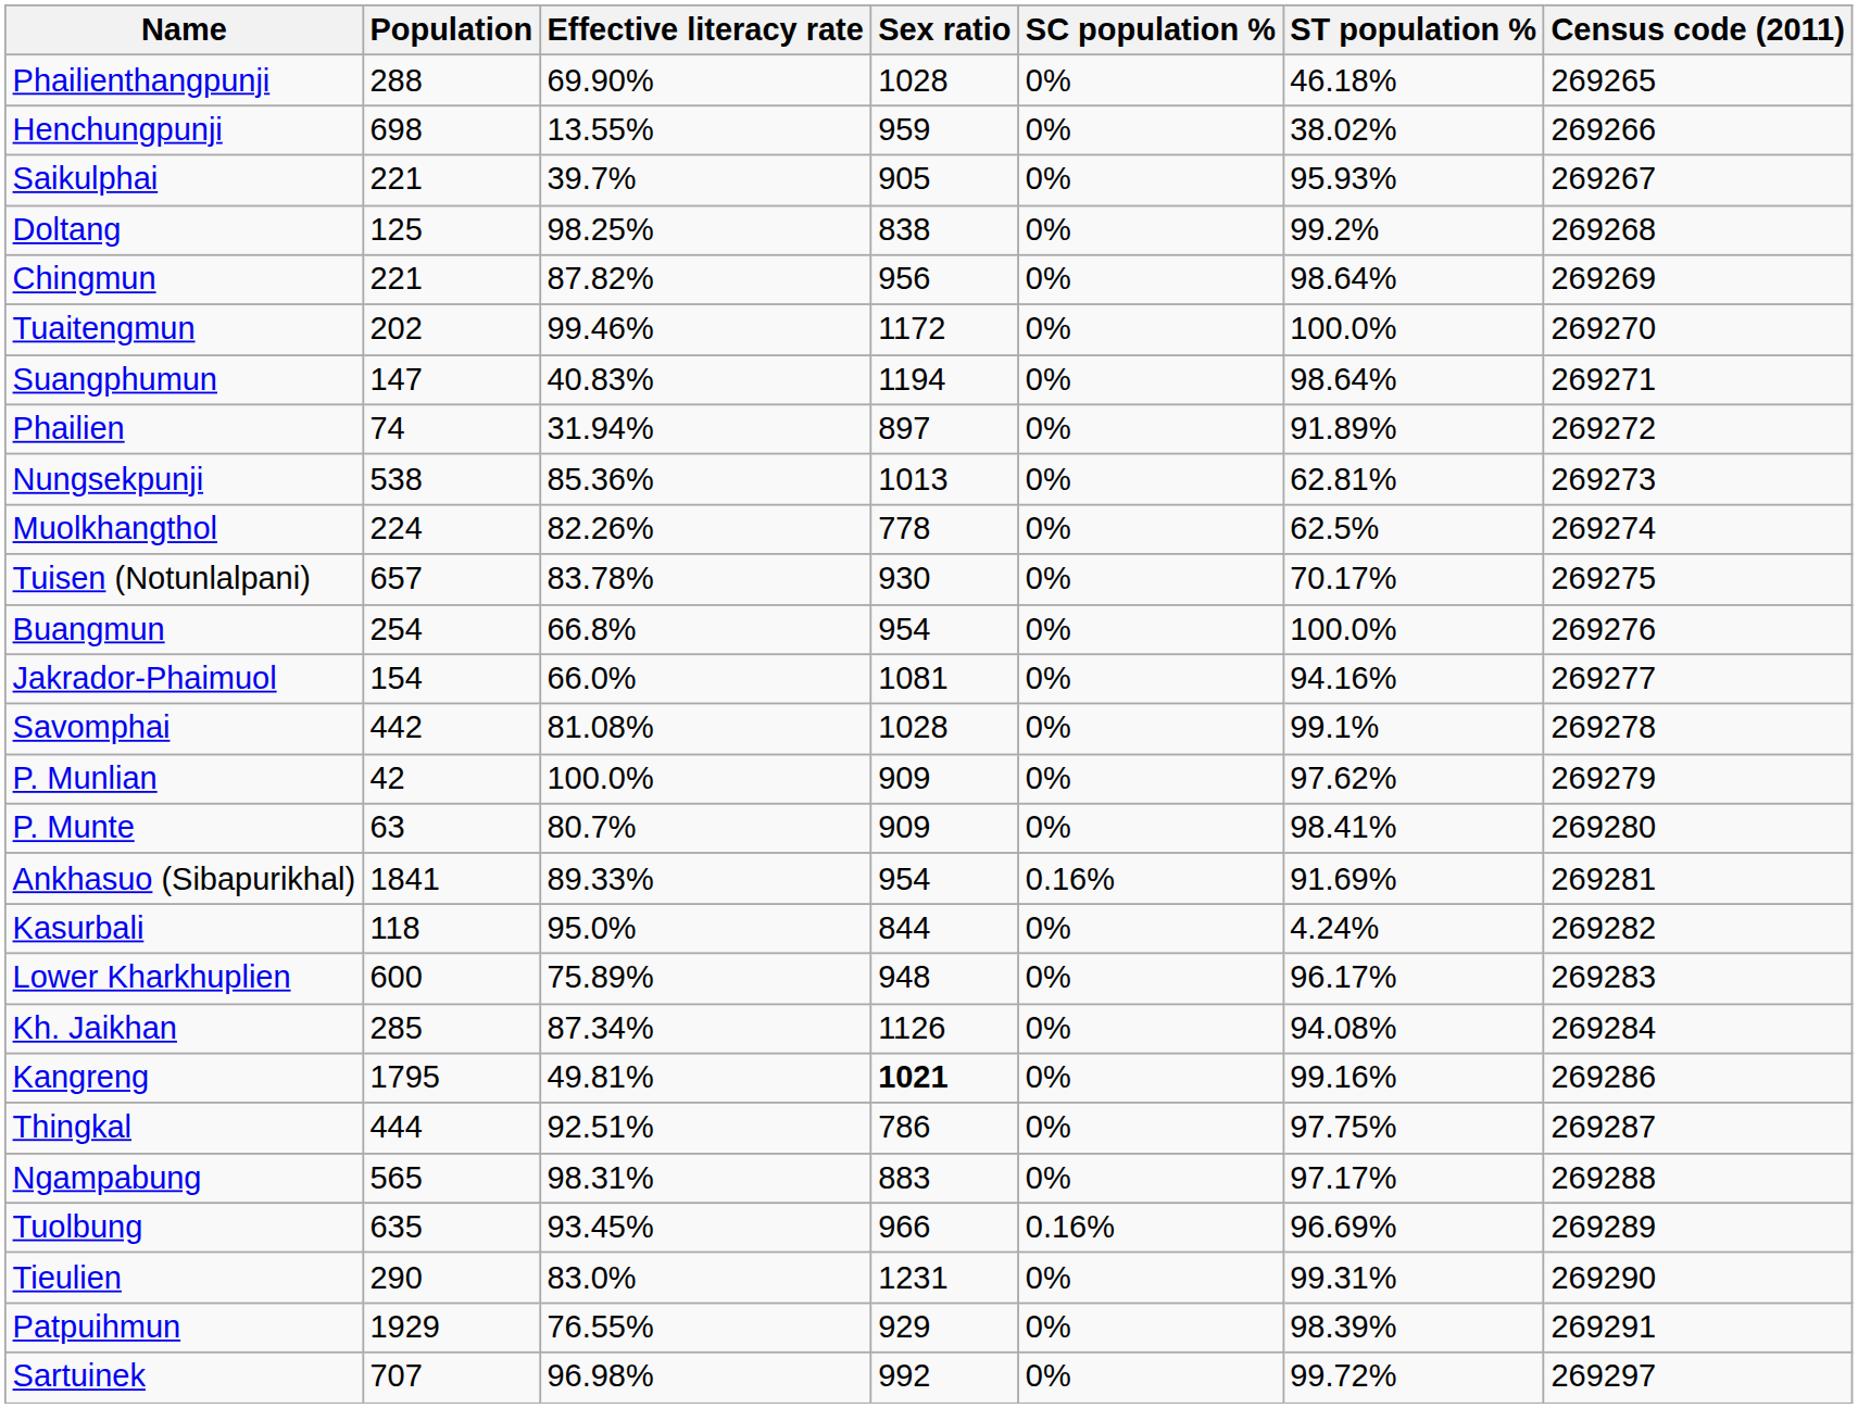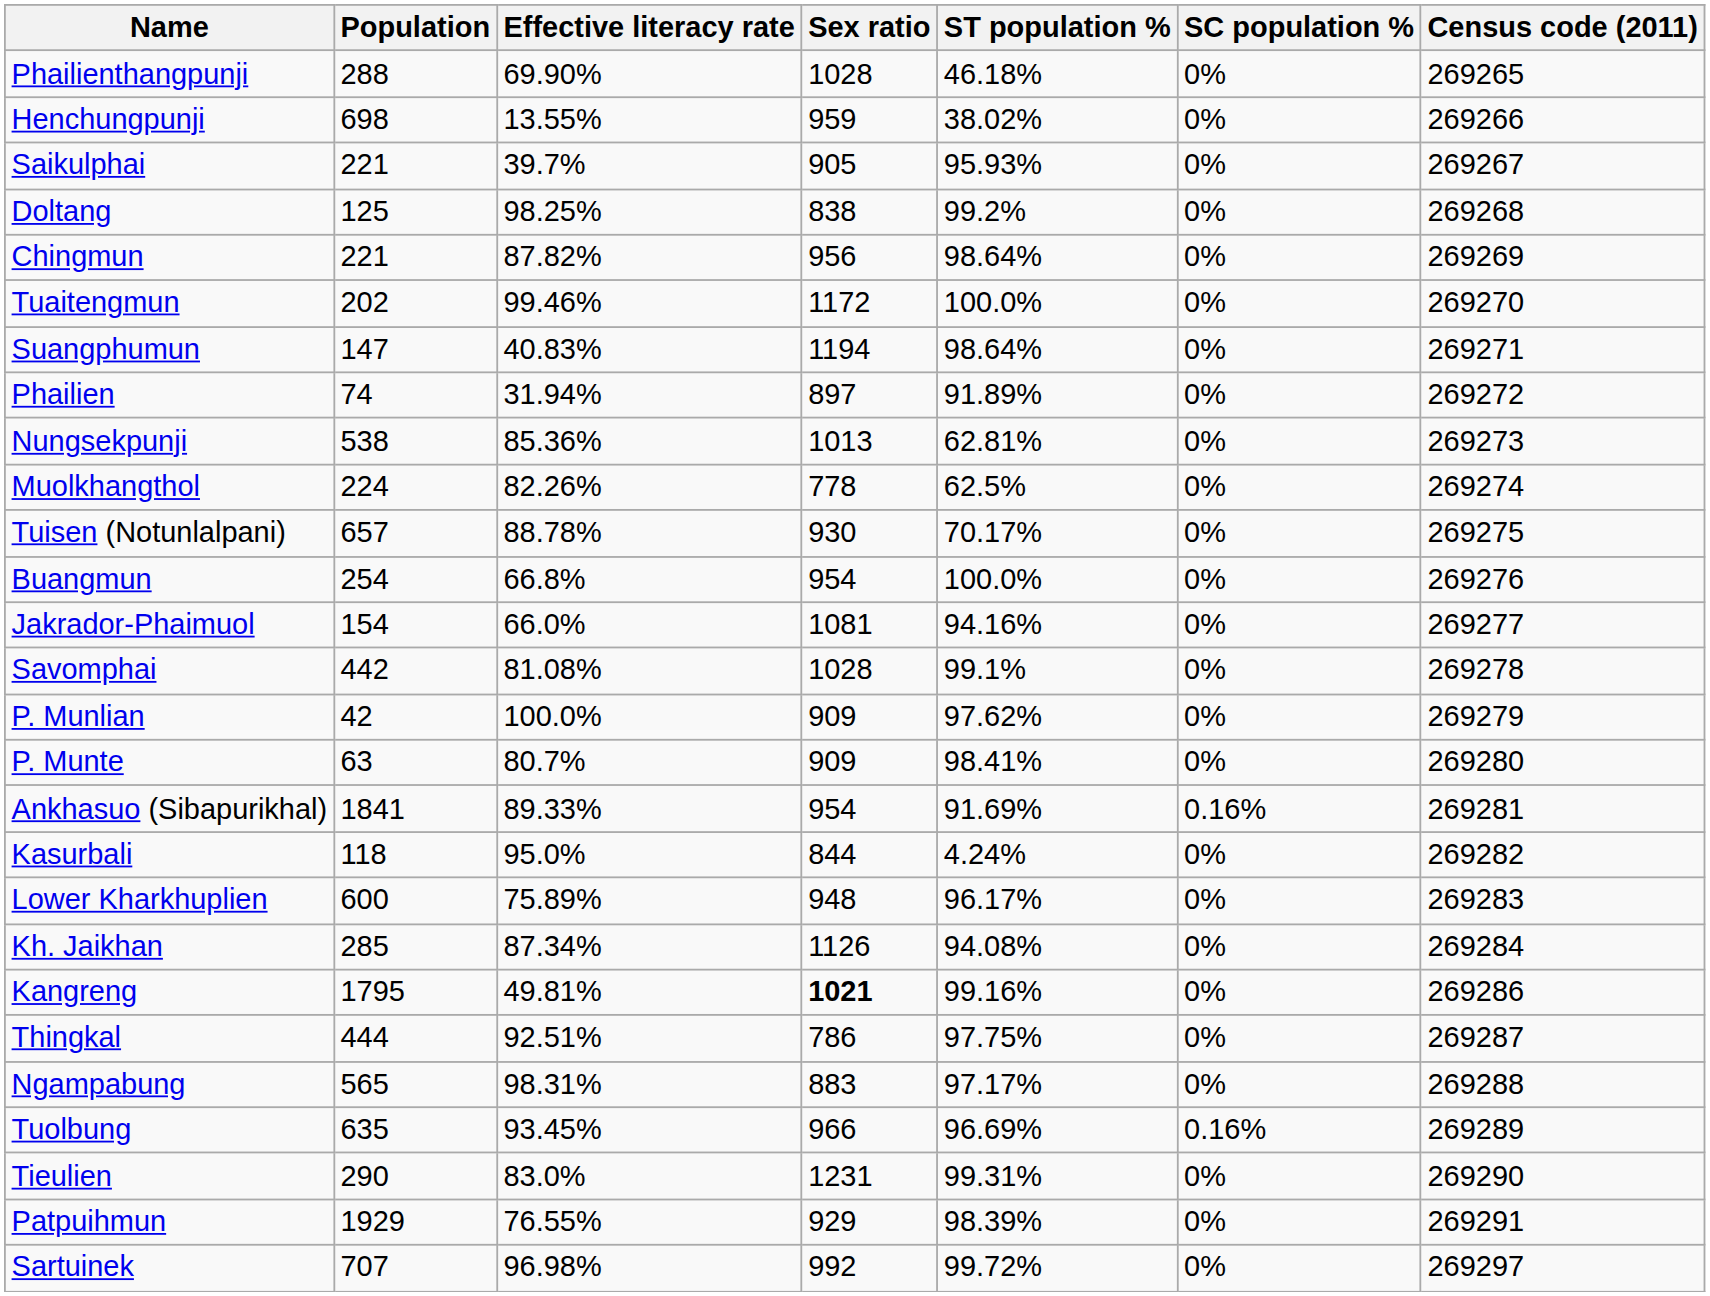 <table class="wikitable sortable">
 <tr>
 <th>Name</th>
 <th>Population</th>
 <th>Effective literacy rate</th>
 <th>Sex ratio</th>
+<th>ST population %</th>
 <th>SC population %</th>
-<th>ST population %</th>
 <th>Census code (2011)</th>
 </tr>
 <tr>
 <td><a href='#'>Phailienthangpunji</a></td>
 <td>288</td>
 <td>69.90%</td>
 <td>1028</td>
+<td>46.18%</td>
 <td>0%</td>
-<td>46.18%</td>
 <td>269265</td>
 </tr>
 <tr>
 <td><a href='#'>Henchungpunji</a></td>
 <td>698</td>
 <td>13.55%</td>
 <td>959</td>
+<td>38.02%</td>
 <td>0%</td>
-<td>38.02%</td>
 <td>269266</td>
 </tr>
 <tr>
 <td><a href='#'>Saikulphai</a></td>
 <td>221</td>
 <td>39.7%</td>
 <td>905</td>
+<td>95.93%</td>
 <td>0%</td>
-<td>95.93%</td>
 <td>269267</td>
 </tr>
 <tr>
 <td><a href='#'>Doltang</a></td>
 <td>125</td>
 <td>98.25%</td>
 <td>838</td>
+<td>99.2%</td>
 <td>0%</td>
-<td>99.2%</td>
 <td>269268</td>
 </tr>
 <tr>
 <td><a href='#'>Chingmun</a></td>
 <td>221</td>
 <td>87.82%</td>
 <td>956</td>
+<td>98.64%</td>
 <td>0%</td>
-<td>98.64%</td>
 <td>269269</td>
 </tr>
 <tr>
 <td><a href='#'>Tuaitengmun</a></td>
 <td>202</td>
 <td>99.46%</td>
 <td>1172</td>
+<td>100.0%</td>
 <td>0%</td>
-<td>100.0%</td>
 <td>269270</td>
 </tr>
 <tr>
 <td><a href='#'>Suangphumun</a></td>
 <td>147</td>
 <td>40.83%</td>
 <td>1194</td>
+<td>98.64%</td>
 <td>0%</td>
-<td>98.64%</td>
 <td>269271</td>
 </tr>
 <tr>
 <td><a href='#'>Phailien</a></td>
 <td>74</td>
 <td>31.94%</td>
 <td>897</td>
+<td>91.89%</td>
 <td>0%</td>
-<td>91.89%</td>
 <td>269272</td>
 </tr>
 <tr>
 <td><a href='#'>Nungsekpunji</a></td>
 <td>538</td>
 <td>85.36%</td>
 <td>1013</td>
+<td>62.81%</td>
 <td>0%</td>
-<td>62.81%</td>
 <td>269273</td>
 </tr>
 <tr>
 <td><a href='#'>Muolkhangthol</a></td>
 <td>224</td>
 <td>82.26%</td>
 <td>778</td>
+<td>62.5%</td>
 <td>0%</td>
-<td>62.5%</td>
 <td>269274</td>
 </tr>
 <tr>
 <td><a href='#'>Tuisen</a> (Notunlalpani)</td>
 <td>657</td>
-<td>83.78%</td>
+<td>88.78%</td>
 <td>930</td>
+<td>70.17%</td>
 <td>0%</td>
-<td>70.17%</td>
 <td>269275</td>
 </tr>
 <tr>
 <td><a href='#'>Buangmun</a></td>
 <td>254</td>
 <td>66.8%</td>
 <td>954</td>
+<td>100.0%</td>
 <td>0%</td>
-<td>100.0%</td>
 <td>269276</td>
 </tr>
 <tr>
 <td><a href='#'>Jakrador-Phaimuol</a></td>
 <td>154</td>
 <td>66.0%</td>
 <td>1081</td>
+<td>94.16%</td>
 <td>0%</td>
-<td>94.16%</td>
 <td>269277</td>
 </tr>
 <tr>
 <td><a href='#'>Savomphai</a></td>
 <td>442</td>
 <td>81.08%</td>
 <td>1028</td>
+<td>99.1%</td>
 <td>0%</td>
-<td>99.1%</td>
 <td>269278</td>
 </tr>
 <tr>
 <td><a href='#'>P. Munlian</a></td>
 <td>42</td>
 <td>100.0%</td>
 <td>909</td>
+<td>97.62%</td>
 <td>0%</td>
-<td>97.62%</td>
 <td>269279</td>
 </tr>
 <tr>
 <td><a href='#'>P. Munte</a></td>
 <td>63</td>
 <td>80.7%</td>
 <td>909</td>
+<td>98.41%</td>
 <td>0%</td>
-<td>98.41%</td>
 <td>269280</td>
 </tr>
 <tr>
 <td><a href='#'>Ankhasuo</a> (Sibapurikhal)</td>
 <td>1841</td>
 <td>89.33%</td>
 <td>954</td>
+<td>91.69%</td>
 <td>0.16%</td>
-<td>91.69%</td>
 <td>269281</td>
 </tr>
 <tr>
 <td><a href='#'>Kasurbali</a></td>
 <td>118</td>
 <td>95.0%</td>
 <td>844</td>
+<td>4.24%</td>
 <td>0%</td>
-<td>4.24%</td>
 <td>269282</td>
 </tr>
 <tr>
 <td><a href='#'>Lower Kharkhuplien</a></td>
 <td>600</td>
 <td>75.89%</td>
 <td>948</td>
+<td>96.17%</td>
 <td>0%</td>
-<td>96.17%</td>
 <td>269283</td>
 </tr>
 <tr>
 <td><a href='#'>Kh. Jaikhan</a></td>
 <td>285</td>
 <td>87.34%</td>
 <td>1126</td>
+<td>94.08%</td>
 <td>0%</td>
-<td>94.08%</td>
 <td>269284</td>
 </tr>
 <tr>
 <td><a href='#'>Kangreng</a></td>
 <td>1795</td>
 <td>49.81%</td>
 <td><strong>1021</strong></td>
+<td>99.16%</td>
 <td>0%</td>
-<td>99.16%</td>
 <td>269286</td>
 </tr>
 <tr>
 <td><a href='#'>Thingkal</a></td>
 <td>444</td>
 <td>92.51%</td>
 <td>786</td>
+<td>97.75%</td>
 <td>0%</td>
-<td>97.75%</td>
 <td>269287</td>
 </tr>
 <tr>
 <td><a href='#'>Ngampabung</a></td>
 <td>565</td>
 <td>98.31%</td>
 <td>883</td>
+<td>97.17%</td>
 <td>0%</td>
-<td>97.17%</td>
 <td>269288</td>
 </tr>
 <tr>
 <td><a href='#'>Tuolbung</a></td>
 <td>635</td>
 <td>93.45%</td>
 <td>966</td>
+<td>96.69%</td>
 <td>0.16%</td>
-<td>96.69%</td>
 <td>269289</td>
 </tr>
 <tr>
 <td><a href='#'>Tieulien</a></td>
 <td>290</td>
 <td>83.0%</td>
 <td>1231</td>
+<td>99.31%</td>
 <td>0%</td>
-<td>99.31%</td>
 <td>269290</td>
 </tr>
 <tr>
 <td><a href='#'>Patpuihmun</a></td>
 <td>1929</td>
 <td>76.55%</td>
 <td>929</td>
+<td>98.39%</td>
 <td>0%</td>
-<td>98.39%</td>
 <td>269291</td>
 </tr>
 <tr>
 <td><a href='#'>Sartuinek</a></td>
 <td>707</td>
 <td>96.98%</td>
 <td>992</td>
+<td>99.72%</td>
 <td>0%</td>
-<td>99.72%</td>
 <td>269297</td>
 </tr>
 </table>
